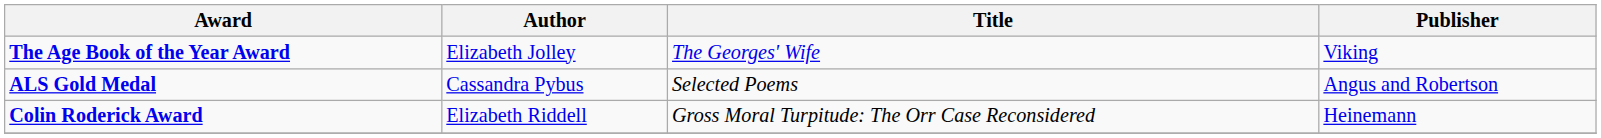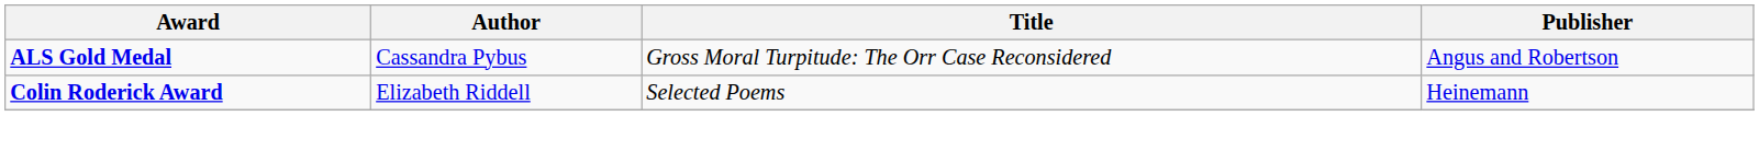 <table class="wikitable" width=100%>
 <tr>
 <th>Award</th>
 <th>Author</th>
 <th>Title</th>
 <th>Publisher</th>
 </tr>
 <tr>
-<td><strong><a href='#'>The Age Book of the Year Award</a></strong></td>
-<td><a href='#'>Elizabeth Jolley</a></td>
-<td><em><a href='#'>The Georges' Wife</a></em></td>
-<td><a href='#'>Viking</a></td>
-</tr>
-<tr>
 <td><strong><a href='#'>ALS Gold Medal</a></strong></td>
 <td><a href='#'>Cassandra Pybus</a></td>
-<td><em>Selected Poems</em></td>
+<td><em>Gross Moral Turpitude: The Orr Case Reconsidered</em></td>
 <td><a href='#'>Angus and Robertson</a></td>
 </tr>
 <tr>
 <td><strong><a href='#'>Colin Roderick Award</a></strong></td>
 <td><a href='#'>Elizabeth Riddell</a></td>
-<td><em>Gross Moral Turpitude: The Orr Case Reconsidered</em></td>
+<td><em>Selected Poems</em></td>
 <td><a href='#'>Heinemann</a></td>
 </tr>
 <tr>
 </tr>
 </table>
